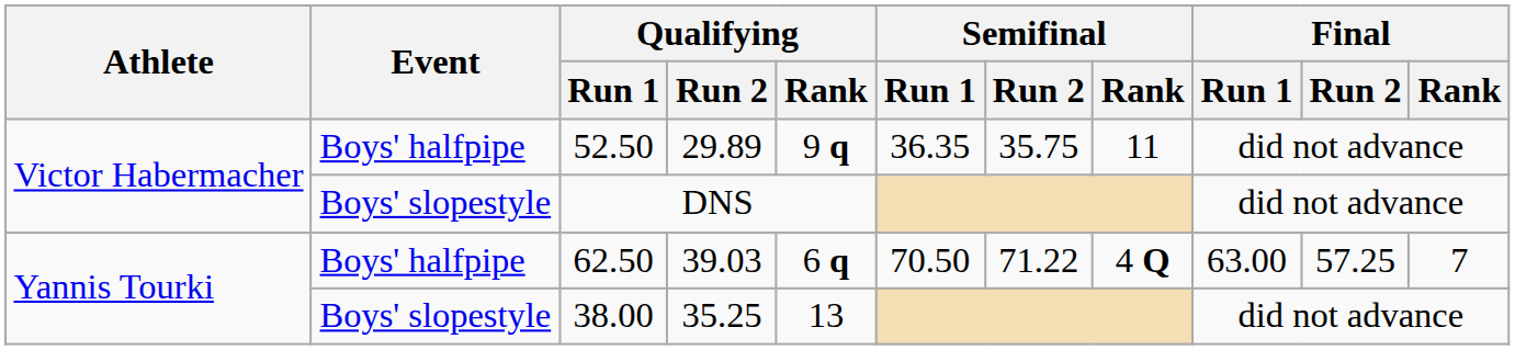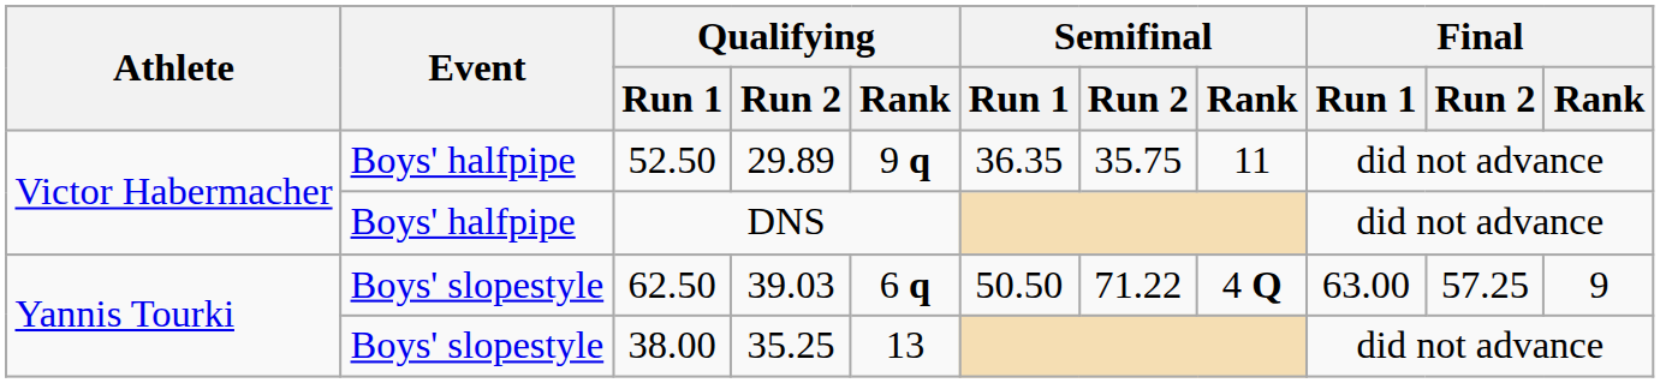 <table class="wikitable">
 <tr>
 <th rowspan="2">Athlete</th>
 <th rowspan="2">Event</th>
 <th colspan="3">Qualifying</th>
 <th colspan="3">Semifinal</th>
 <th colspan="3">Final</th>
 </tr>
 <tr>
 <th>Run 1</th>
 <th>Run 2</th>
 <th>Rank</th>
 <th>Run 1</th>
 <th>Run 2</th>
 <th>Rank</th>
 <th>Run 1</th>
 <th>Run 2</th>
 <th>Rank</th>
 </tr>
 <tr>
 <td rowspan="2"><a href='#'>Victor Habermacher</a></td>
 <td><a href='#'>Boys' halfpipe</a></td>
 <td align="center">52.50</td>
 <td align="center">29.89</td>
 <td align="center">9 <strong>q</strong></td>
 <td align="center">36.35</td>
 <td align="center">35.75</td>
 <td align="center">11</td>
 <td align="center" colspan=3>did not advance</td>
 </tr>
 <tr>
-<td><a href='#'>Boys' slopestyle</a></td>
+<td><a href='#'>Boys' halfpipe</a></td>
 <td align="center" colspan=3>DNS</td>
 <td colspan=3 bgcolor="wheat"></td>
 <td align="center" colspan=3>did not advance</td>
 </tr>
 <tr>
 <td rowspan="2"><a href='#'>Yannis Tourki</a></td>
-<td><a href='#'>Boys' halfpipe</a></td>
+<td><a href='#'>Boys' slopestyle</a></td>
 <td align="center">62.50</td>
 <td align="center">39.03</td>
 <td align="center">6 <strong>q</strong></td>
-<td align="center">70.50</td>
+<td align="center">50.50</td>
 <td align="center">71.22</td>
 <td align="center">4 <strong>Q</strong></td>
 <td align="center">63.00</td>
 <td align="center">57.25</td>
-<td align="center">7</td>
+<td align="center">9</td>
 </tr>
 <tr>
 <td><a href='#'>Boys' slopestyle</a></td>
 <td align="center">38.00</td>
 <td align="center">35.25</td>
 <td align="center">13</td>
 <td colspan=3 bgcolor="wheat"></td>
 <td align="center" colspan=3>did not advance</td>
 </tr>
 </table>
